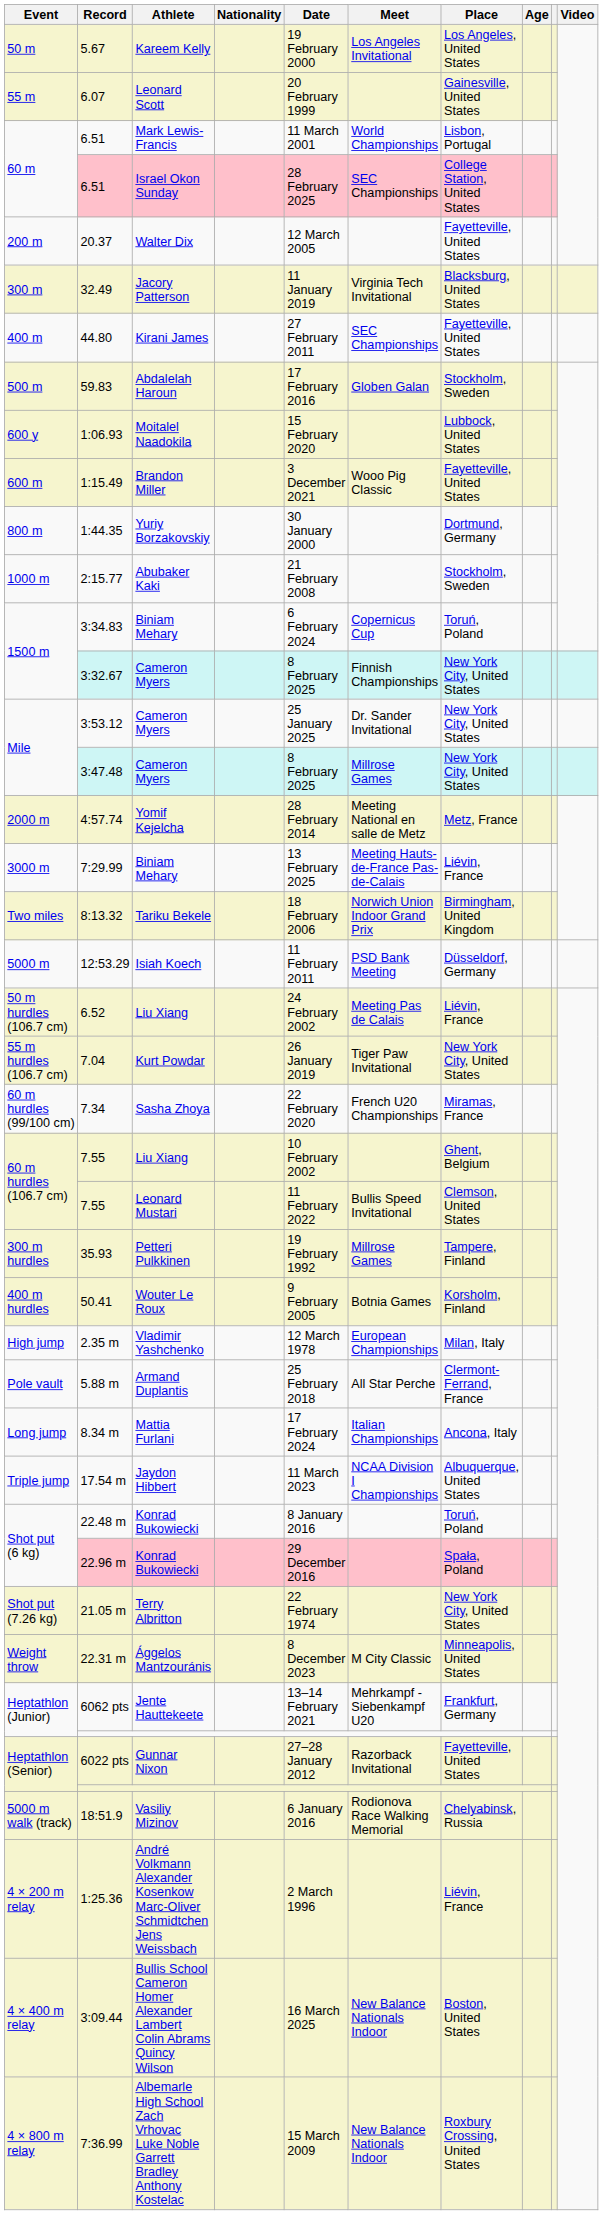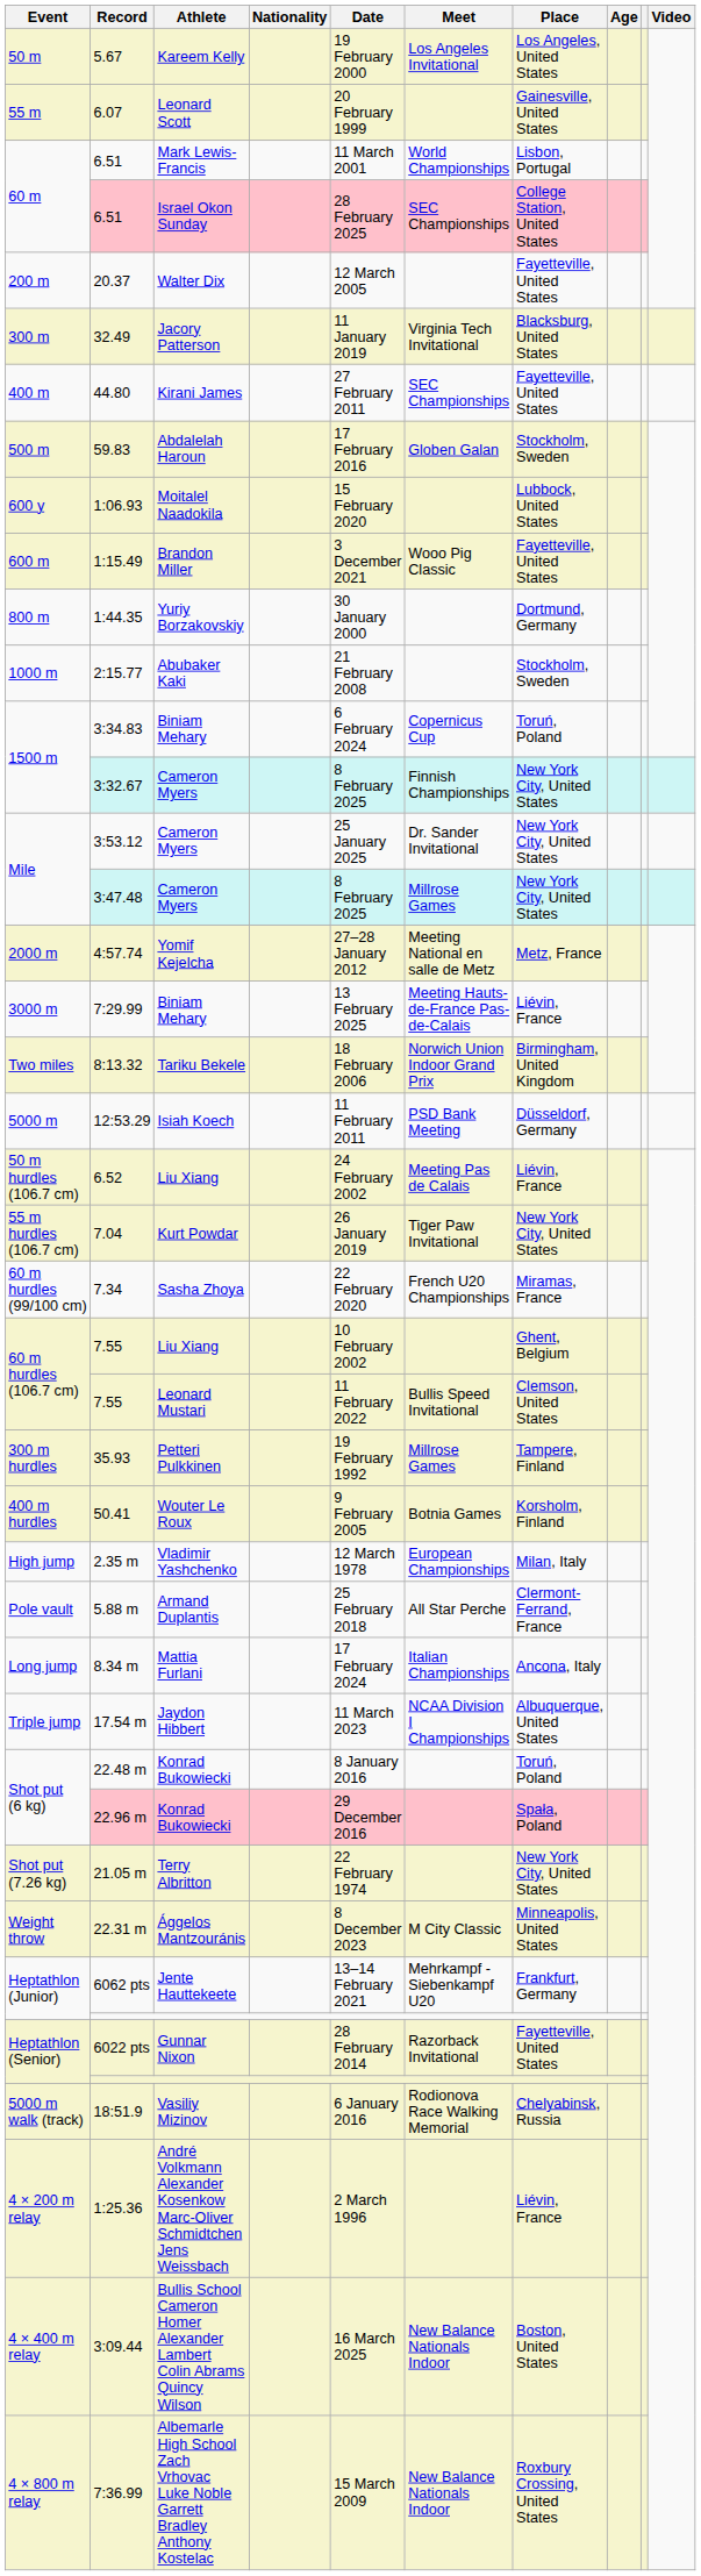 <table class=wikitable style="width: 95%; font-size: 95%;">
 <tr>
 <th>Event</th>
 <th>Record</th>
 <th>Athlete</th>
 <th>Nationality</th>
 <th>Date</th>
 <th>Meet</th>
 <th>Place</th>
 <th>Age</th>
 <th></th>
 <th>Video</th>
 </tr>
 <tr style="background:#f6f5ce;">
 <td><a href='#'>50 m</a></td>
 <td>5.67</td>
 <td><a href='#'>Kareem Kelly</a></td>
 <td></td>
 <td>19 February 2000</td>
 <td><a href='#'>Los Angeles Invitational</a></td>
 <td><a href='#'>Los Angeles</a>, United States</td>
 <td></td>
 <td></td>
 </tr>
 <tr style="background:#f6f5ce;">
 <td><a href='#'>55 m</a></td>
 <td>6.07</td>
 <td><a href='#'>Leonard Scott</a></td>
 <td></td>
 <td>20 February 1999</td>
 <td></td>
 <td><a href='#'>Gainesville</a>, United States</td>
 <td></td>
 <td></td>
 </tr>
 <tr>
 <td rowspan="2"><a href='#'>60 m</a></td>
 <td>6.51</td>
 <td><a href='#'>Mark Lewis-Francis</a></td>
 <td></td>
 <td>11 March 2001</td>
 <td><a href='#'>World Championships</a></td>
 <td><a href='#'>Lisbon</a>, Portugal</td>
 <td></td>
 <td></td>
 </tr>
 <tr bgcolor=pink>
 <td>6.51 </td>
 <td><a href='#'>Israel Okon Sunday</a></td>
 <td></td>
 <td>28 February 2025</td>
 <td><a href='#'>SEC</a> Championships</td>
 <td><a href='#'>College Station</a>, United States</td>
 <td></td>
 <td></td>
 </tr>
 <tr>
 <td><a href='#'>200 m</a></td>
 <td>20.37</td>
 <td><a href='#'>Walter Dix</a></td>
 <td></td>
 <td>12 March 2005</td>
 <td></td>
 <td><a href='#'>Fayetteville</a>, United States</td>
 <td></td>
 <td></td>
 </tr>
 <tr style="background:#f6F5CE;">
 <td><a href='#'>300 m</a></td>
 <td>32.49</td>
 <td><a href='#'>Jacory Patterson</a></td>
 <td></td>
 <td>11 January 2019</td>
 <td>Virginia Tech Invitational</td>
 <td><a href='#'>Blacksburg</a>, United States</td>
 <td></td>
 <td></td>
 <td></td>
 </tr>
 <tr>
 <td><a href='#'>400 m</a></td>
 <td>44.80</td>
 <td><a href='#'>Kirani James</a></td>
 <td></td>
 <td>27 February 2011</td>
 <td><a href='#'>SEC Championships</a></td>
 <td><a href='#'>Fayetteville</a>, United States</td>
 <td></td>
 <td></td>
 <td></td>
 </tr>
 <tr style="background:#f6f5ce;">
 <td><a href='#'>500 m</a></td>
 <td>59.83</td>
 <td><a href='#'>Abdalelah Haroun</a></td>
 <td></td>
 <td>17 February 2016</td>
 <td><a href='#'>Globen Galan</a></td>
 <td><a href='#'>Stockholm</a>, Sweden</td>
 <td></td>
 <td></td>
 </tr>
 <tr style="background:#f6F5CE;">
 <td><a href='#'>600 y</a></td>
 <td>1:06.93</td>
 <td><a href='#'>Moitalel Naadokila</a></td>
 <td></td>
 <td>15 February 2020</td>
 <td></td>
 <td><a href='#'>Lubbock</a>, United States</td>
 <td></td>
 <td></td>
 </tr>
 <tr style="background:#f6f5ce;">
 <td><a href='#'>600 m</a></td>
 <td>1:15.49</td>
 <td><a href='#'>Brandon Miller</a></td>
 <td></td>
 <td>3 December 2021</td>
 <td>Wooo Pig Classic</td>
 <td><a href='#'>Fayetteville</a>, United States</td>
 <td></td>
 <td></td>
 </tr>
 <tr>
 <td><a href='#'>800 m</a></td>
 <td>1:44.35</td>
 <td><a href='#'>Yuriy Borzakovskiy</a></td>
 <td></td>
 <td>30 January 2000</td>
 <td></td>
 <td><a href='#'>Dortmund</a>, Germany</td>
 <td></td>
 <td></td>
 </tr>
 <tr>
 <td><a href='#'>1000 m</a></td>
 <td>2:15.77</td>
 <td><a href='#'>Abubaker Kaki</a></td>
 <td></td>
 <td>21 February 2008</td>
 <td></td>
 <td><a href='#'>Stockholm</a>, Sweden</td>
 <td></td>
 <td></td>
 </tr>
 <tr>
 <td rowspan=2><a href='#'>1500 m</a></td>
 <td>3:34.83</td>
 <td><a href='#'>Biniam Mehary</a></td>
 <td></td>
 <td>6 February 2024</td>
 <td><a href='#'>Copernicus Cup</a></td>
 <td><a href='#'>Toruń</a>, Poland</td>
 <td></td>
 <td></td>
 </tr>
 <tr style="background:#CEF6F5">
 <td>3:32.67</td>
 <td><a href='#'>Cameron Myers</a></td>
 <td></td>
 <td>8 February 2025</td>
 <td>Finnish Championships</td>
 <td><a href='#'>New York City</a>, United States</td>
 <td></td>
 <td></td>
 <td></td>
 </tr>
 <tr>
 <td rowspan=2><a href='#'>Mile</a></td>
 <td>3:53.12</td>
 <td><a href='#'>Cameron Myers</a></td>
 <td></td>
 <td>25 January 2025</td>
 <td>Dr. Sander Invitational</td>
 <td><a href='#'>New York City</a>, United States</td>
 <td></td>
 <td></td>
 </tr>
 <tr style="background:#CEF6F5">
 <td>3:47.48</td>
 <td><a href='#'>Cameron Myers</a></td>
 <td></td>
 <td>8 February 2025</td>
 <td><a href='#'>Millrose Games</a></td>
 <td><a href='#'>New York City</a>, United States</td>
 <td></td>
 <td></td>
 <td></td>
 </tr>
 <tr style="background:#f6f5ce;">
 <td><a href='#'>2000 m</a></td>
 <td>4:57.74</td>
 <td><a href='#'>Yomif Kejelcha</a></td>
 <td></td>
-<td>28 February 2014</td>
+<td>27–28 January 2012</td>
 <td>Meeting National en salle de Metz</td>
 <td><a href='#'>Metz</a>, France</td>
 <td></td>
 <td></td>
 </tr>
 <tr>
 <td><a href='#'>3000 m</a></td>
 <td>7:29.99</td>
 <td><a href='#'>Biniam Mehary</a></td>
 <td></td>
 <td>13 February 2025</td>
 <td><a href='#'>Meeting Hauts-de-France Pas-de-Calais</a></td>
 <td><a href='#'>Liévin</a>, France</td>
 <td></td>
 <td></td>
 </tr>
 <tr style="background:#f6f5ce;">
 <td><a href='#'>Two miles</a></td>
 <td>8:13.32</td>
 <td><a href='#'>Tariku Bekele</a></td>
 <td></td>
 <td>18 February 2006</td>
 <td><a href='#'>Norwich Union Indoor Grand Prix</a></td>
 <td><a href='#'>Birmingham</a>, United Kingdom</td>
 <td></td>
 <td></td>
 </tr>
 <tr>
 <td><a href='#'>5000 m</a></td>
 <td>12:53.29</td>
 <td><a href='#'>Isiah Koech</a></td>
 <td></td>
 <td>11 February 2011</td>
 <td><a href='#'>PSD Bank Meeting</a></td>
 <td><a href='#'>Düsseldorf</a>, Germany</td>
 <td></td>
 <td></td>
 <td></td>
 </tr>
 <tr style="background:#f6f5ce;">
 <td><a href='#'>50 m hurdles</a> (106.7 cm)</td>
 <td>6.52</td>
 <td><a href='#'>Liu Xiang</a></td>
 <td></td>
 <td>24 February 2002</td>
 <td><a href='#'>Meeting Pas de Calais</a></td>
 <td><a href='#'>Liévin</a>, France</td>
 <td></td>
 <td></td>
 </tr>
 <tr style="background:#f6f5ce;">
 <td><a href='#'>55 m hurdles</a> (106.7 cm)</td>
 <td>7.04</td>
 <td><a href='#'>Kurt Powdar</a></td>
 <td></td>
 <td>26 January 2019</td>
 <td>Tiger Paw Invitational</td>
 <td><a href='#'>New York City</a>, United States</td>
 <td></td>
 <td></td>
 </tr>
 <tr>
 <td><a href='#'>60 m hurdles</a> (99/100 cm)</td>
 <td>7.34</td>
 <td><a href='#'>Sasha Zhoya</a></td>
 <td></td>
 <td>22 February 2020</td>
 <td>French U20 Championships</td>
 <td><a href='#'>Miramas</a>, France</td>
 <td></td>
 <td></td>
 </tr>
 <tr style="background:#f6f5ce;">
 <td rowspan=2><a href='#'>60 m hurdles</a> (106.7 cm)</td>
 <td>7.55</td>
 <td><a href='#'>Liu Xiang</a></td>
 <td></td>
 <td>10 February 2002</td>
 <td></td>
 <td><a href='#'>Ghent</a>, Belgium</td>
 <td></td>
 <td></td>
 </tr>
 <tr style="background:#f6f5ce;">
 <td>7.55</td>
 <td><a href='#'>Leonard Mustari</a></td>
 <td></td>
 <td>11 February 2022</td>
 <td>Bullis Speed Invitational</td>
 <td><a href='#'>Clemson</a>, United States</td>
 <td></td>
 <td></td>
 </tr>
 <tr style="background:#f6F5CE;">
 <td><a href='#'>300 m hurdles</a></td>
 <td>35.93 </td>
 <td><a href='#'>Petteri Pulkkinen</a></td>
 <td></td>
 <td>19 February 1992</td>
 <td><a href='#'>Millrose Games</a></td>
 <td><a href='#'>Tampere</a>, Finland</td>
 <td></td>
 <td></td>
 </tr>
 <tr style="background:#f6F5CE;">
 <td><a href='#'>400 m hurdles</a></td>
 <td>50.41 </td>
 <td><a href='#'>Wouter Le Roux</a></td>
 <td></td>
 <td>9 February 2005</td>
 <td>Botnia Games</td>
 <td><a href='#'>Korsholm</a>, Finland</td>
 <td></td>
 <td></td>
 </tr>
 <tr>
 <td><a href='#'>High jump</a></td>
 <td>2.35 m</td>
 <td><a href='#'>Vladimir Yashchenko</a></td>
 <td></td>
 <td>12 March 1978</td>
 <td><a href='#'>European Championships</a></td>
 <td><a href='#'>Milan</a>, Italy</td>
 <td></td>
 <td></td>
 </tr>
 <tr>
 <td><a href='#'>Pole vault</a></td>
 <td>5.88 m</td>
 <td><a href='#'>Armand Duplantis</a></td>
 <td></td>
 <td>25 February 2018</td>
 <td>All Star Perche</td>
 <td><a href='#'>Clermont-Ferrand</a>, France</td>
 <td></td>
 <td></td>
 </tr>
 <tr>
 <td><a href='#'>Long jump</a></td>
 <td>8.34 m</td>
 <td><a href='#'>Mattia Furlani</a></td>
 <td></td>
 <td>17 February 2024</td>
 <td><a href='#'>Italian Championships</a></td>
 <td><a href='#'>Ancona</a>, Italy</td>
 <td></td>
 <td></td>
 </tr>
 <tr>
 <td><a href='#'>Triple jump</a></td>
 <td>17.54 m </td>
 <td><a href='#'>Jaydon Hibbert</a></td>
 <td></td>
 <td>11 March 2023</td>
 <td><a href='#'>NCAA Division I Championships</a></td>
 <td><a href='#'>Albuquerque</a>, United States</td>
 <td></td>
 <td></td>
 </tr>
 <tr>
 <td rowspan=2><a href='#'>Shot put</a> (6 kg)</td>
 <td>22.48 m</td>
 <td><a href='#'>Konrad Bukowiecki</a></td>
 <td></td>
 <td>8 January 2016</td>
 <td></td>
 <td><a href='#'>Toruń</a>, Poland</td>
 <td></td>
 <td></td>
 </tr>
 <tr style="background:pink">
 <td>22.96 m</td>
 <td><a href='#'>Konrad Bukowiecki</a></td>
 <td></td>
 <td>29 December 2016</td>
 <td></td>
 <td><a href='#'>Spała</a>, Poland</td>
 <td></td>
 <td></td>
 </tr>
 <tr style="background:#f6f5ce;">
 <td><a href='#'>Shot put</a> (7.26 kg)</td>
 <td>21.05 m</td>
 <td><a href='#'>Terry Albritton</a></td>
 <td></td>
 <td>22 February 1974</td>
 <td></td>
 <td><a href='#'>New York City</a>, United States</td>
 <td></td>
 <td></td>
 </tr>
 <tr style="background:#f6f5ce;">
 <td><a href='#'>Weight throw</a></td>
 <td>22.31 m</td>
 <td><a href='#'>Ággelos Mantzouránis</a></td>
 <td></td>
 <td>8 December 2023</td>
 <td>M City Classic</td>
 <td><a href='#'>Minneapolis</a>, United States</td>
 <td></td>
 <td></td>
 </tr>
 <tr>
 <td rowspan=2><a href='#'>Heptathlon</a> (Junior)</td>
 <td>6062 pts</td>
 <td><a href='#'>Jente Hauttekeete</a></td>
 <td></td>
 <td>13–14 February 2021</td>
 <td>Mehrkampf - Siebenkampf U20</td>
 <td><a href='#'>Frankfurt</a>, Germany</td>
 <td></td>
 <td></td>
 </tr>
 <tr>
 <td colspan=7></td>
 <td></td>
 </tr>
 <tr style="background:#f6f5ce;">
 <td rowspan=2><a href='#'>Heptathlon</a> (Senior)</td>
 <td>6022 pts</td>
 <td><a href='#'>Gunnar Nixon</a></td>
 <td></td>
-<td>27–28 January 2012</td>
+<td>28 February 2014</td>
 <td>Razorback Invitational</td>
 <td><a href='#'>Fayetteville</a>, United States</td>
 <td></td>
 <td></td>
 </tr>
 <tr style="background:#f6f5ce;">
 <td colspan=7></td>
 <td></td>
 </tr>
 <tr style="background:#f6f5ce;">
 <td><a href='#'>5000 m walk</a> (track)</td>
 <td>18:51.9 </td>
 <td><a href='#'>Vasiliy Mizinov</a></td>
 <td></td>
 <td>6 January 2016</td>
 <td>Rodionova Race Walking Memorial</td>
 <td><a href='#'>Chelyabinsk</a>, Russia</td>
 <td></td>
 <td></td>
 </tr>
 <tr style="background:#f6f5ce;">
 <td><a href='#'>4 × 200 m relay</a></td>
 <td>1:25.36</td>
 <td><a href='#'>André Volkmann</a><br><a href='#'>Alexander Kosenkow</a><br><a href='#'>Marc-Oliver Schmidtchen</a><br><a href='#'>Jens Weissbach</a></td>
 <td></td>
 <td>2 March 1996</td>
 <td></td>
 <td><a href='#'>Liévin</a>, France</td>
 <td><br><br><br></td>
 <td></td>
 </tr>
 <tr style="background:#f6f5ce;">
 <td><a href='#'>4 × 400 m relay</a></td>
 <td>3:09.44</td>
 <td><a href='#'>Bullis School</a><br><a href='#'>Cameron Homer</a><br><a href='#'>Alexander Lambert</a><br><a href='#'>Colin Abrams</a><br><a href='#'>Quincy Wilson</a></td>
 <td></td>
 <td>16 March 2025</td>
 <td><a href='#'>New Balance Nationals Indoor</a></td>
 <td><a href='#'>Boston</a>, United States</td>
 <td><br><br><br><br></td>
 <td></td>
 </tr>
 <tr style="background:#f6f5ce;">
 <td><a href='#'>4 × 800 m relay</a></td>
 <td>7:36.99</td>
 <td><a href='#'>Albemarle High School</a><br><a href='#'>Zach Vrhovac</a><br><a href='#'>Luke Noble</a><br><a href='#'>Garrett Bradley</a><br><a href='#'>Anthony Kostelac</a></td>
 <td></td>
 <td>15 March 2009</td>
 <td><a href='#'>New Balance Nationals Indoor</a></td>
 <td><a href='#'>Roxbury Crossing</a>, United States</td>
 <td><br><br><br></td>
 <td></td>
 </tr>
 </table>
